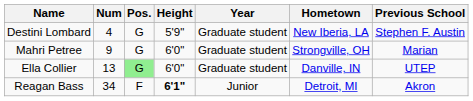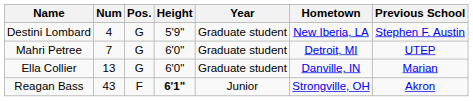 <table class="wikitable sortable sortable" style="text-align: center">
 <tr align=center>
 <th style=>Name</th>
 <th style=>Num</th>
 <th style=>Pos.</th>
 <th style=>Height</th>
 <th style=>Year</th>
 <th style=>Hometown</th>
 <th style=>Previous School</th>
 </tr>
 <tr>
 <td>Destini Lombard</td>
 <td>4</td>
 <td>G</td>
 <td>5'9"</td>
 <td>Graduate student</td>
 <td><a href='#'>New Iberia, LA</a></td>
 <td><a href='#'>Stephen F. Austin</a></td>
 </tr>
 <tr>
 <td>Mahri Petree</td>
-<td>9</td>
+<td>7</td>
 <td>G</td>
 <td>6'0"</td>
 <td>Graduate student</td>
-<td><a href='#'>Strongville, OH</a></td>
-<td><a href='#'>Marian</a></td>
+<td><a href='#'>Detroit, MI</a></td>
+<td><a href='#'>UTEP</a></td>
 </tr>
 <tr>
 <td>Ella Collier</td>
 <td>13</td>
-<td style="background: lightgreen;">G</td>
+<td>G</td>
 <td>6'0"</td>
 <td>Graduate student</td>
 <td><a href='#'>Danville, IN</a></td>
-<td><a href='#'>UTEP</a></td>
+<td><a href='#'>Marian</a></td>
 </tr>
 <tr>
 <td>Reagan Bass</td>
-<td>34</td>
+<td>43</td>
 <td>F</td>
 <td><strong>6'1"</strong></td>
 <td>Junior</td>
-<td><a href='#'>Detroit, MI</a></td>
+<td><a href='#'>Strongville, OH</a></td>
 <td><a href='#'>Akron</a></td>
 </tr>
 </table>
